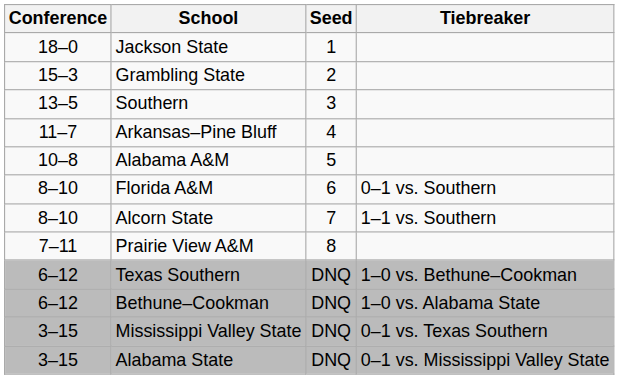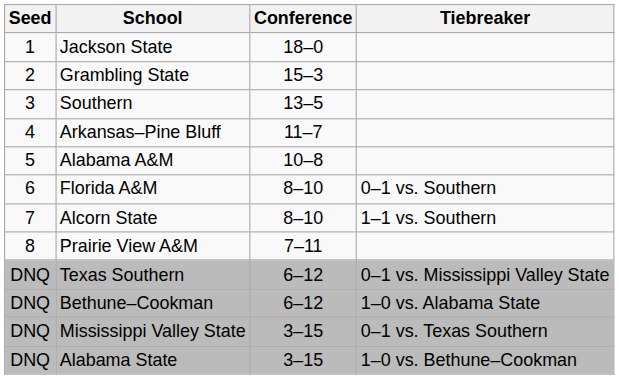 <table class="wikitable" style="text-align:center">
 <tr>
+<th>Seed</th>
+<th>School</th>
 <th>Conference</th>
-<th>School</th>
-<th>Seed</th>
 <th>Tiebreaker</th>
 </tr>
 <tr>
+<td>1</td>
+<td align="left">Jackson State</td>
 <td>18–0</td>
-<td align="left">Jackson State</td>
-<td>1</td>
 <td align="left"></td>
 </tr>
 <tr>
+<td>2</td>
+<td align="left">Grambling State</td>
 <td>15–3</td>
-<td align="left">Grambling State</td>
-<td>2</td>
 <td align="left"></td>
 </tr>
 <tr>
+<td>3</td>
+<td align="left">Southern</td>
 <td>13–5</td>
-<td align="left">Southern</td>
-<td>3</td>
 <td align="left"></td>
 </tr>
 <tr>
+<td>4</td>
+<td align="left">Arkansas–Pine Bluff</td>
 <td>11–7</td>
-<td align="left">Arkansas–Pine Bluff</td>
-<td>4</td>
 <td align="left"></td>
 </tr>
 <tr>
+<td>5</td>
+<td align="left">Alabama A&M</td>
 <td>10–8</td>
-<td align="left">Alabama A&M</td>
-<td>5</td>
 <td align="left"></td>
 </tr>
 <tr>
+<td>6</td>
+<td align="left">Florida A&M</td>
 <td>8–10</td>
-<td align="left">Florida A&M</td>
-<td>6</td>
 <td align="left">0–1 vs. Southern</td>
 </tr>
 <tr>
+<td>7</td>
+<td align="left">Alcorn State</td>
 <td>8–10</td>
-<td align="left">Alcorn State</td>
-<td>7</td>
 <td align="left">1–1 vs. Southern</td>
 </tr>
 <tr>
+<td>8</td>
+<td align="left">Prairie View A&M</td>
 <td>7–11</td>
-<td align="left">Prairie View A&M</td>
-<td>8</td>
 <td align="left"></td>
 </tr>
 <tr bgcolor="#bbbbbb">
+<td>DNQ</td>
+<td align="left">Texas Southern</td>
 <td>6–12</td>
-<td align="left">Texas Southern</td>
-<td>DNQ</td>
-<td align="left">1–0 vs. Bethune–Cookman</td>
+<td align="left">0–1 vs. Mississippi Valley State</td>
 </tr>
 <tr bgcolor="#bbbbbb">
+<td>DNQ</td>
+<td align="left">Bethune–Cookman</td>
 <td>6–12</td>
-<td align="left">Bethune–Cookman</td>
-<td>DNQ</td>
 <td align="left">1–0 vs. Alabama State</td>
 </tr>
 <tr bgcolor="#bbbbbb">
+<td>DNQ</td>
+<td align="left">Mississippi Valley State</td>
 <td>3–15</td>
-<td align="left">Mississippi Valley State</td>
-<td>DNQ</td>
 <td align="left">0–1 vs. Texas Southern</td>
 </tr>
 <tr bgcolor="#bbbbbb">
+<td>DNQ</td>
+<td align="left">Alabama State</td>
 <td>3–15</td>
-<td align="left">Alabama State</td>
-<td>DNQ</td>
-<td align="left">0–1 vs. Mississippi Valley State</td>
+<td align="left">1–0 vs. Bethune–Cookman</td>
 </tr>
 </table>
